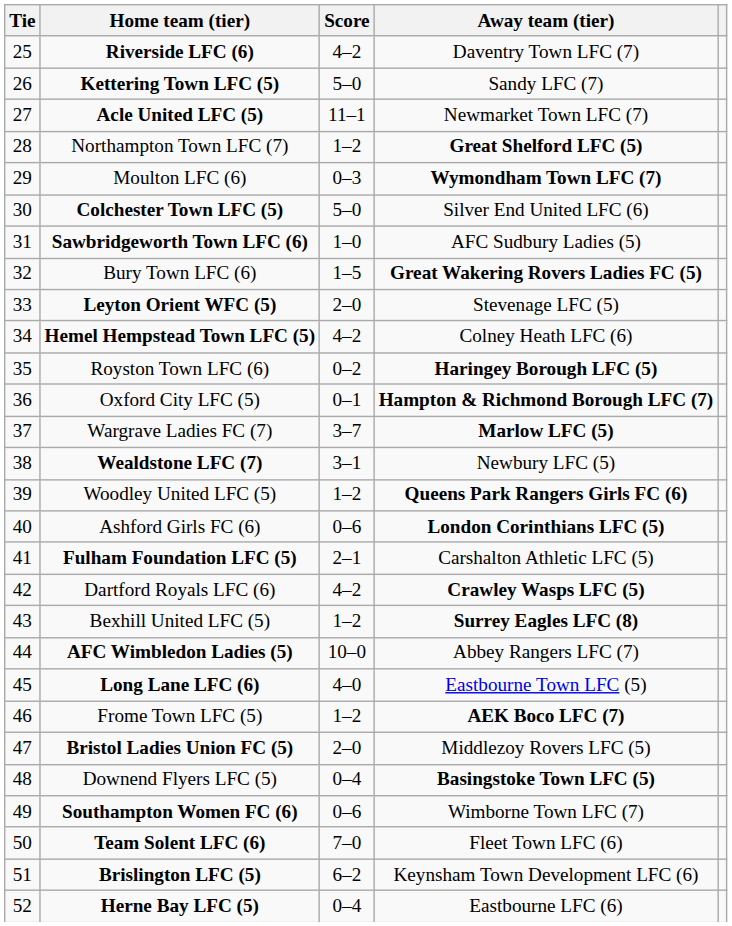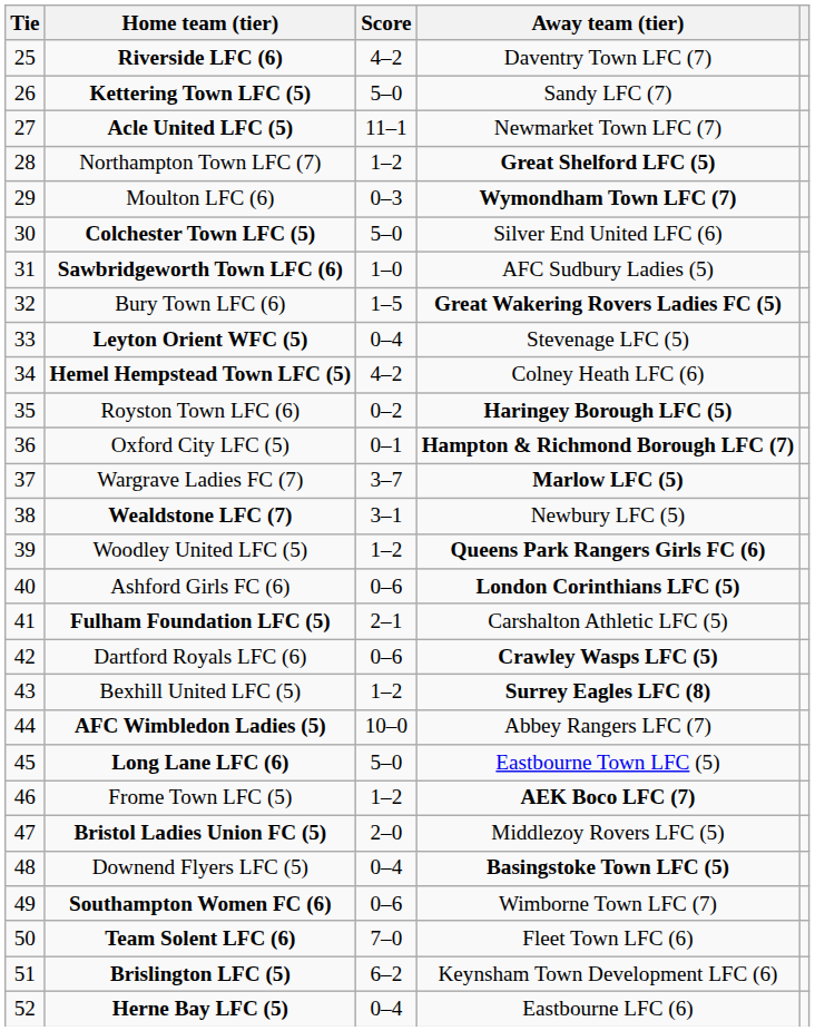 <table class="wikitable" style="text-align:center; font-size:85%">
 <tr>
 <th>Tie</th>
 <th>Home team (tier)</th>
 <th>Score</th>
 <th>Away team (tier)</th>
 <th></th>
 </tr>
 <tr>
 <td>25</td>
 <td><strong>Riverside LFC (6)</strong></td>
 <td>4–2</td>
 <td>Daventry Town LFC (7)</td>
 <td></td>
 </tr>
 <tr>
 <td>26</td>
 <td><strong>Kettering Town LFC (5)</strong></td>
 <td>5–0</td>
 <td>Sandy LFC (7)</td>
 <td></td>
 </tr>
 <tr>
 <td>27</td>
 <td><strong>Acle United LFC (5)</strong></td>
 <td>11–1</td>
 <td>Newmarket Town LFC (7)</td>
 <td></td>
 </tr>
 <tr>
 <td>28</td>
 <td>Northampton Town LFC (7)</td>
 <td>1–2 </td>
 <td><strong>Great Shelford LFC (5)</strong></td>
 <td></td>
 </tr>
 <tr>
 <td>29</td>
 <td>Moulton LFC (6)</td>
 <td>0–3</td>
 <td><strong>Wymondham Town LFC (7)</strong></td>
 <td></td>
 </tr>
 <tr>
 <td>30</td>
 <td><strong>Colchester Town LFC (5)</strong></td>
 <td>5–0</td>
 <td>Silver End United LFC (6)</td>
 <td></td>
 </tr>
 <tr>
 <td>31</td>
 <td><strong>Sawbridgeworth Town LFC (6)</strong></td>
 <td>1–0</td>
 <td>AFC Sudbury Ladies (5)</td>
 <td></td>
 </tr>
 <tr>
 <td>32</td>
 <td>Bury Town LFC (6)</td>
 <td>1–5</td>
 <td><strong>Great Wakering Rovers Ladies FC (5)</strong></td>
 <td></td>
 </tr>
 <tr>
 <td>33</td>
 <td><strong>Leyton Orient WFC (5)</strong></td>
-<td>2–0</td>
+<td>0–4</td>
 <td>Stevenage LFC (5)</td>
 <td></td>
 </tr>
 <tr>
 <td>34</td>
 <td><strong>Hemel Hempstead Town LFC (5)</strong></td>
 <td>4–2</td>
 <td>Colney Heath LFC (6)</td>
 <td></td>
 </tr>
 <tr>
 <td>35</td>
 <td>Royston Town LFC (6)</td>
 <td>0–2</td>
 <td><strong>Haringey Borough LFC (5)</strong></td>
 <td></td>
 </tr>
 <tr>
 <td>36</td>
 <td>Oxford City LFC (5)</td>
 <td>0–1</td>
 <td><strong>Hampton & Richmond Borough LFC (7)</strong></td>
 <td></td>
 </tr>
 <tr>
 <td>37</td>
 <td>Wargrave Ladies FC (7)</td>
 <td>3–7</td>
 <td><strong>Marlow LFC (5)</strong></td>
 <td></td>
 </tr>
 <tr>
 <td>38</td>
 <td><strong>Wealdstone LFC (7)</strong></td>
 <td>3–1</td>
 <td>Newbury LFC (5)</td>
 <td></td>
 </tr>
 <tr>
 <td>39</td>
 <td>Woodley United LFC (5)</td>
 <td>1–2 </td>
 <td><strong>Queens Park Rangers Girls FC (6)</strong></td>
 <td></td>
 </tr>
 <tr>
 <td>40</td>
 <td>Ashford Girls FC (6)</td>
 <td>0–6</td>
 <td><strong>London Corinthians LFC (5)</strong></td>
 <td></td>
 </tr>
 <tr>
 <td>41</td>
 <td><strong>Fulham Foundation LFC (5)</strong></td>
 <td>2–1</td>
 <td>Carshalton Athletic LFC (5)</td>
 <td></td>
 </tr>
 <tr>
 <td>42</td>
 <td>Dartford Royals LFC (6)</td>
-<td>4–2</td>
+<td>0–6</td>
 <td><strong>Crawley Wasps LFC (5)</strong></td>
 <td></td>
 </tr>
 <tr>
 <td>43</td>
 <td>Bexhill United LFC (5)</td>
 <td>1–2</td>
 <td><strong>Surrey Eagles LFC (8)</strong></td>
 <td></td>
 </tr>
 <tr>
 <td>44</td>
 <td><strong>AFC Wimbledon Ladies (5)</strong></td>
 <td>10–0</td>
 <td>Abbey Rangers LFC (7)</td>
 <td></td>
 </tr>
 <tr>
 <td>45</td>
 <td><strong>Long Lane LFC (6)</strong></td>
-<td>4–0</td>
+<td>5–0</td>
 <td><a href='#'>Eastbourne Town LFC</a> (5)</td>
 <td></td>
 </tr>
 <tr>
 <td>46</td>
 <td>Frome Town LFC (5)</td>
 <td>1–2</td>
 <td><strong>AEK Boco LFC (7)</strong></td>
 <td></td>
 </tr>
 <tr>
 <td>47</td>
 <td><strong>Bristol Ladies Union FC (5)</strong></td>
 <td>2–0</td>
 <td>Middlezoy Rovers LFC (5)</td>
 <td></td>
 </tr>
 <tr>
 <td>48</td>
 <td>Downend Flyers LFC (5)</td>
 <td>0–4</td>
 <td><strong>Basingstoke Town LFC (5)</strong></td>
 <td></td>
 </tr>
 <tr>
 <td>49</td>
 <td><strong>Southampton Women FC (6)</strong></td>
 <td>0–6</td>
 <td>Wimborne Town LFC (7)</td>
 <td></td>
 </tr>
 <tr>
 <td>50</td>
 <td><strong>Team Solent LFC (6)</strong></td>
 <td>7–0</td>
 <td>Fleet Town LFC (6)</td>
 <td></td>
 </tr>
 <tr>
 <td>51</td>
 <td><strong>Brislington LFC (5)</strong></td>
 <td>6–2</td>
 <td>Keynsham Town Development LFC (6)</td>
 <td></td>
 </tr>
 <tr>
 <td>52</td>
 <td><strong>Herne Bay LFC (5)</strong></td>
 <td>0–4</td>
 <td>Eastbourne LFC (6)</td>
 <td></td>
 </tr>
 </table>
